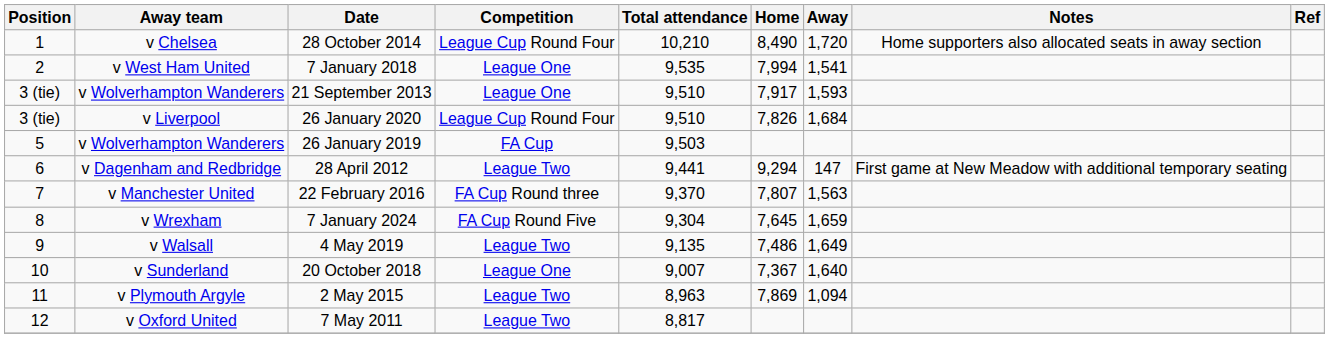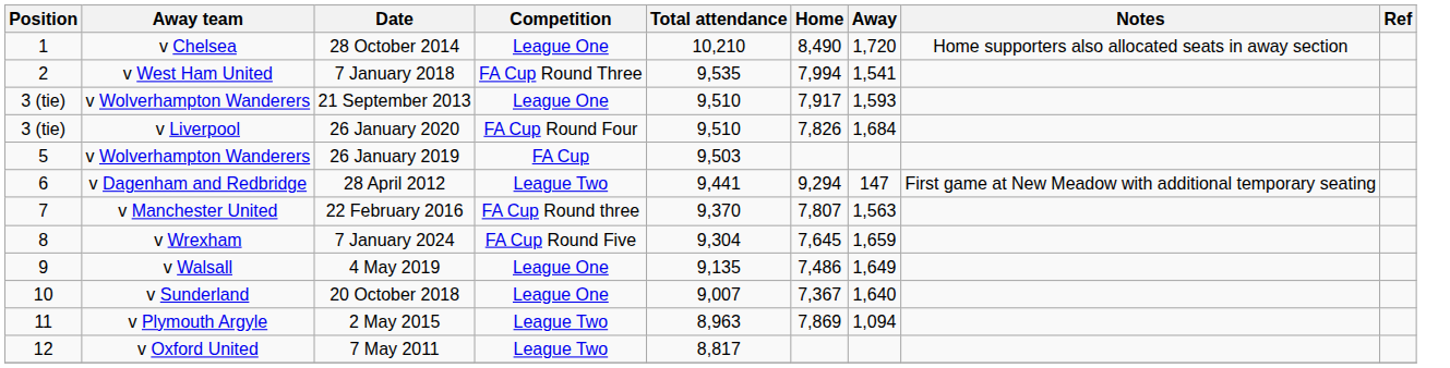 <table class="wikitable" style="font-size:95%;text-align:center">
 <tr>
 <th>Position</th>
 <th>Away team</th>
 <th>Date</th>
 <th>Competition</th>
 <th>Total attendance</th>
 <th>Home</th>
 <th>Away</th>
 <th>Notes</th>
 <th>Ref</th>
 </tr>
 <tr>
 <td>1</td>
 <td>v <a href='#'>Chelsea</a></td>
 <td>28 October 2014</td>
-<td><a href='#'>League Cup</a> Round Four</td>
+<td><a href='#'>League One</a></td>
 <td>10,210</td>
 <td>8,490</td>
 <td>1,720</td>
 <td>Home supporters also allocated seats in away section</td>
 <td></td>
 </tr>
 <tr>
 <td>2</td>
 <td>v <a href='#'>West Ham United</a></td>
 <td>7 January 2018</td>
-<td><a href='#'>League One</a></td>
+<td><a href='#'>FA Cup</a> Round Three</td>
 <td>9,535</td>
 <td>7,994</td>
 <td>1,541</td>
 <td></td>
 <td></td>
 </tr>
 <tr>
 <td>3 (tie)</td>
 <td>v <a href='#'>Wolverhampton Wanderers</a></td>
 <td>21 September 2013</td>
 <td><a href='#'>League One</a></td>
 <td>9,510</td>
 <td>7,917</td>
 <td>1,593</td>
 <td></td>
 <td></td>
 </tr>
 <tr>
 <td>3 (tie)</td>
 <td>v <a href='#'>Liverpool</a></td>
 <td>26 January 2020</td>
-<td><a href='#'>League Cup</a> Round Four</td>
+<td><a href='#'>FA Cup</a> Round Four</td>
 <td>9,510</td>
 <td>7,826</td>
 <td>1,684</td>
 <td></td>
 <td></td>
 </tr>
 <tr>
 <td>5</td>
 <td>v <a href='#'>Wolverhampton Wanderers</a></td>
 <td>26 January 2019</td>
 <td><a href='#'>FA Cup</a></td>
 <td>9,503</td>
 <td></td>
 <td></td>
 <td></td>
 <td></td>
 </tr>
 <tr>
 <td>6</td>
 <td>v <a href='#'>Dagenham and Redbridge</a></td>
 <td>28 April 2012</td>
 <td><a href='#'>League Two</a></td>
 <td>9,441</td>
 <td>9,294</td>
 <td>147</td>
 <td>First game at New Meadow with additional temporary seating</td>
 <td></td>
 </tr>
 <tr>
 <td>7</td>
 <td>v <a href='#'>Manchester United</a></td>
 <td>22 February 2016</td>
 <td><a href='#'>FA Cup</a> Round three</td>
 <td>9,370</td>
 <td>7,807</td>
 <td>1,563</td>
 <td></td>
 <td></td>
 </tr>
 <tr>
 <td>8</td>
 <td>v <a href='#'>Wrexham</a></td>
 <td>7 January 2024</td>
 <td><a href='#'>FA Cup</a> Round Five</td>
 <td>9,304</td>
 <td>7,645</td>
 <td>1,659</td>
 <td></td>
 <td></td>
 </tr>
 <tr>
 <td>9</td>
 <td>v <a href='#'>Walsall</a></td>
 <td>4 May 2019</td>
-<td><a href='#'>League Two</a></td>
+<td><a href='#'>League One</a></td>
 <td>9,135</td>
 <td>7,486</td>
 <td>1,649</td>
 <td></td>
 <td></td>
 </tr>
 <tr>
 <td>10</td>
 <td>v <a href='#'>Sunderland</a></td>
 <td>20 October 2018</td>
 <td><a href='#'>League One</a></td>
 <td>9,007</td>
 <td>7,367</td>
 <td>1,640</td>
 <td></td>
 <td></td>
 </tr>
 <tr>
 <td>11</td>
 <td>v <a href='#'>Plymouth Argyle</a></td>
 <td>2 May 2015</td>
 <td><a href='#'>League Two</a></td>
 <td>8,963</td>
 <td>7,869</td>
 <td>1,094</td>
 <td></td>
 <td></td>
 </tr>
 <tr>
 <td>12</td>
 <td>v <a href='#'>Oxford United</a></td>
 <td>7 May 2011</td>
 <td><a href='#'>League Two</a></td>
 <td>8,817</td>
 <td></td>
 <td></td>
 <td></td>
 <td></td>
 </tr>
 <tr>
 </tr>
 </table>
